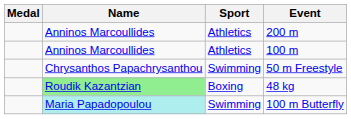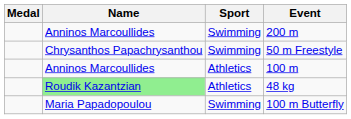 <table class="wikitable sortable">
 <tr>
 <th>Medal</th>
 <th>Name</th>
 <th>Sport</th>
 <th>Event</th>
 </tr>
 <tr>
 <td></td>
 <td><a href='#'>Anninos Marcoullides</a></td>
-<td> <a href='#'>Athletics</a></td>
+<td> <a href='#'>Swimming</a></td>
 <td><a href='#'>200 m</a></td>
+</tr>
+<tr>
+<td></td>
+<td><a href='#'>Chrysanthos Papachrysanthou</a></td>
+<td> <a href='#'>Swimming</a></td>
+<td><a href='#'>50 m Freestyle</a></td>
 </tr>
 <tr>
 <td></td>
 <td><a href='#'>Anninos Marcoullides</a></td>
 <td> <a href='#'>Athletics</a></td>
 <td><a href='#'>100 m</a></td>
 </tr>
 <tr>
 <td></td>
-<td><a href='#'>Chrysanthos Papachrysanthou</a></td>
-<td> <a href='#'>Swimming</a></td>
-<td><a href='#'>50 m Freestyle</a></td>
-</tr>
-<tr>
-<td></td>
 <td style="background: lightgreen;"><a href='#'>Roudik Kazantzian</a></td>
-<td> <a href='#'>Boxing</a></td>
+<td> <a href='#'>Athletics</a></td>
 <td><a href='#'>48 kg</a></td>
 </tr>
 <tr>
 <td></td>
-<td style="background: paleturquoise;"><a href='#'>Maria Papadopoulou</a></td>
+<td><a href='#'>Maria Papadopoulou</a></td>
 <td> <a href='#'>Swimming</a></td>
 <td><a href='#'>100 m Butterfly</a></td>
 </tr>
 </table>
